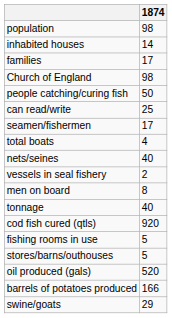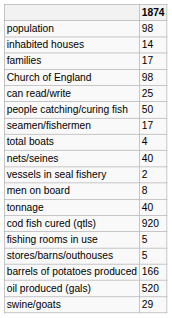 <table class="wikitable">
 <tr>
 <th></th>
 <th>1874</th>
 </tr>
 <tr>
 <td>population</td>
 <td>98</td>
 </tr>
 <tr>
 <td>inhabited houses</td>
 <td>14</td>
 </tr>
 <tr>
 <td>families</td>
 <td>17</td>
 </tr>
 <tr>
 <td>Church of England</td>
 <td>98</td>
 </tr>
 <tr>
+<td>can read/write</td>
+<td>25</td>
+</tr>
+<tr>
 <td>people catching/curing fish</td>
 <td>50</td>
-</tr>
-<tr>
-<td>can read/write</td>
-<td>25</td>
 </tr>
 <tr>
 <td>seamen/fishermen</td>
 <td>17</td>
 </tr>
 <tr>
 <td>total boats</td>
 <td>4</td>
 </tr>
 <tr>
 <td>nets/seines</td>
 <td>40</td>
 </tr>
 <tr>
 <td>vessels in seal fishery</td>
 <td>2</td>
 </tr>
 <tr>
 <td>men on board</td>
 <td>8</td>
 </tr>
 <tr>
 <td>tonnage</td>
 <td>40</td>
 </tr>
 <tr>
 <td>cod fish cured (qtls)</td>
 <td>920</td>
 </tr>
 <tr>
 <td>fishing rooms in use</td>
 <td>5</td>
 </tr>
 <tr>
 <td>stores/barns/outhouses</td>
 <td>5</td>
 </tr>
 <tr>
+<td>barrels of potatoes produced</td>
+<td>166</td>
+</tr>
+<tr>
 <td>oil produced (gals)</td>
 <td>520</td>
-</tr>
-<tr>
-<td>barrels of potatoes produced</td>
-<td>166</td>
 </tr>
 <tr>
 <td>swine/goats</td>
 <td>29</td>
 </tr>
 </table>
